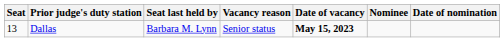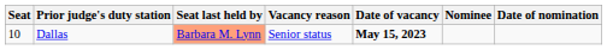 <table class=wikitable>
 <tr>
 <th>Seat</th>
 <th>Prior judge's duty station</th>
 <th>Seat last held by</th>
 <th>Vacancy reason</th>
 <th>Date of vacancy</th>
 <th>Nominee</th>
 <th>Date of nomination</th>
 </tr>
 <tr>
-<td>13</td>
+<td>10</td>
 <td><a href='#'>Dallas</a></td>
-<td><a href='#'>Barbara M. Lynn</a></td>
+<td style="background: lightsalmon;"><a href='#'>Barbara M. Lynn</a></td>
 <td><a href='#'>Senior status</a></td>
 <td><strong>May 15, 2023</strong></td>
 <td align="center"></td>
 <td align="center"></td>
 </tr>
 </table>
